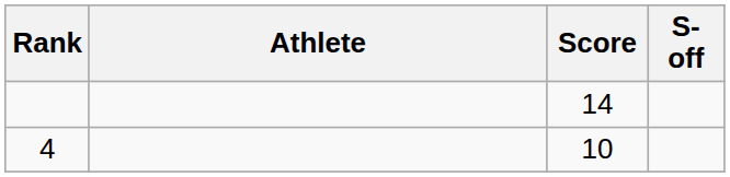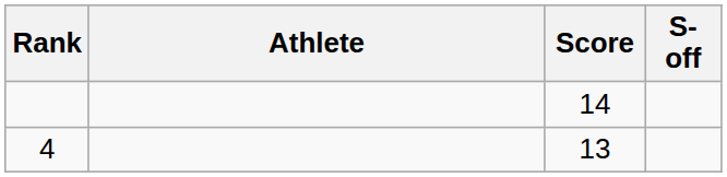 <table class="wikitable" style="text-align:center">
 <tr>
 <th width=40>Rank</th>
 <th width=250>Athlete</th>
 <th width=50>Score</th>
 <th width=35>S-off</th>
 </tr>
 <tr>
 <td></td>
 <td align=left></td>
 <td>14</td>
 <td></td>
 </tr>
 <tr>
 <td>4</td>
 <td align=left></td>
-<td>10</td>
+<td>13</td>
 <td></td>
 </tr>
 </table>
